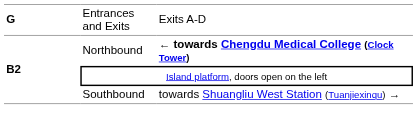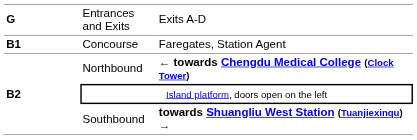 <table cellspacing=0 cellpadding=3>
 <tr>
 <td style="border-top:solid 1px gray;border-bottom:solid 1px gray;" width=100><strong>G</strong></td>
 <td style="border-top:solid 1px gray;border-bottom:solid 1px gray;" width=100>Entrances and Exits</td>
 <td style="border-top:solid 1px gray;border-bottom:solid 1px gray;" width=350>Exits A-D</td>
+</tr>
+<tr>
+<td style="border-bottom:solid 1px gray;"><strong>B1</strong></td>
+<td style="border-bottom:solid 1px gray;">Concourse</td>
+<td style="border-bottom:solid 1px gray;">Faregates, Station Agent</td>
 </tr>
 <tr>
 <td style="border-bottom:solid 1px gray;" rowspan=3><strong>B2</strong></td>
 <td>Northbound</td>
 <td><strong>←  towards <a href='#'>Chengdu Medical College</a> <small>(<a href='#'>Clock Tower</a>)</small></strong></td>
 </tr>
 <tr>
 <td style="border-right:solid 2px black;border-left:solid 2px black;border-top:solid 2px black;border-bottom:solid 2px black;text-align:center;" colspan=2><small><a href='#'>Island platform</a>, doors open on the left</small></td>
 </tr>
 <tr>
 <td style="border-bottom:solid 1px gray;">Southbound</td>
-<td style="border-bottom:solid 1px gray;">  towards <a href='#'>Shuangliu West Station</a> <small>(<a href='#'>Tuanjiexinqu</a>)</small> →</td>
+<td style="border-bottom:solid 1px gray;"><strong>  towards <a href='#'>Shuangliu West Station</a> <small>(<a href='#'>Tuanjiexinqu</a>)</small> →</strong></td>
 </tr>
 </table>
